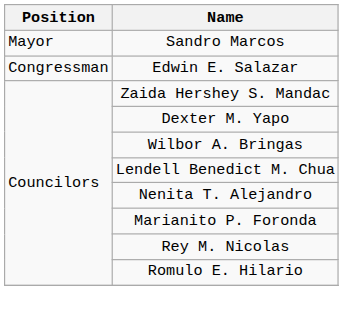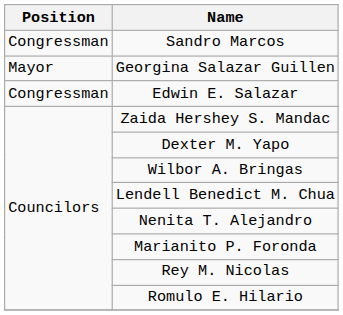 <table class="wikitable" style="line-height:1.20em; font-size:100%;">
 <tr>
 <th>Position</th>
 <th>Name</th>
 </tr>
 <tr>
+<td>Congressman</td>
+<td style="text-align:center;">Sandro Marcos</td>
+</tr>
+<tr>
 <td>Mayor</td>
-<td style="text-align:center;">Sandro Marcos</td>
+<td style="text-align:center;">Georgina Salazar Guillen</td>
 </tr>
 <tr>
 <td>Congressman</td>
 <td style="text-align:center;">Edwin E. Salazar</td>
 </tr>
 <tr>
 <td rowspan=8>Councilors</td>
 <td style="text-align:center;">Zaida Hershey S. Mandac</td>
 </tr>
 <tr>
 <td style="text-align:center;">Dexter M. Yapo</td>
 </tr>
 <tr>
 <td style="text-align:center;">Wilbor A. Bringas</td>
 </tr>
 <tr>
 <td style="text-align:center;">Lendell Benedict M. Chua</td>
 </tr>
 <tr>
 <td style="text-align:center;">Nenita T. Alejandro</td>
 </tr>
 <tr>
 <td style="text-align:center;">Marianito P. Foronda</td>
 </tr>
 <tr>
 <td style="text-align:center;">Rey M. Nicolas</td>
 </tr>
 <tr>
 <td style="text-align:center;">Romulo E. Hilario</td>
 </tr>
 <tr>
 </tr>
 </table>
